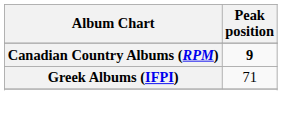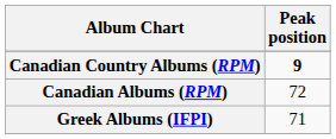 <table class="wikitable sortable plainrowheaders">
 <tr>
 <th>Album Chart</th>
 <th>Peak<br>position</th>
 </tr>
 <tr>
 </tr>
 <tr>
 </tr>
 <tr>
 <th scope="row">Canadian Country Albums (<em><a href='#'>RPM</a></em>)</th>
 <td align="center"><strong>9</strong></td>
 </tr>
 <tr>
+<th scope="row">Canadian Albums (<em><a href='#'>RPM</a></em>)</th>
+<td align="center">72</td>
+</tr>
+<tr>
 <th scope="row">Greek Albums (<a href='#'>IFPI</a>)</th>
 <td align="center">71</td>
 </tr>
 <tr>
 </tr>
 <tr>
 </tr>
 <tr>
 </tr>
 </table>
